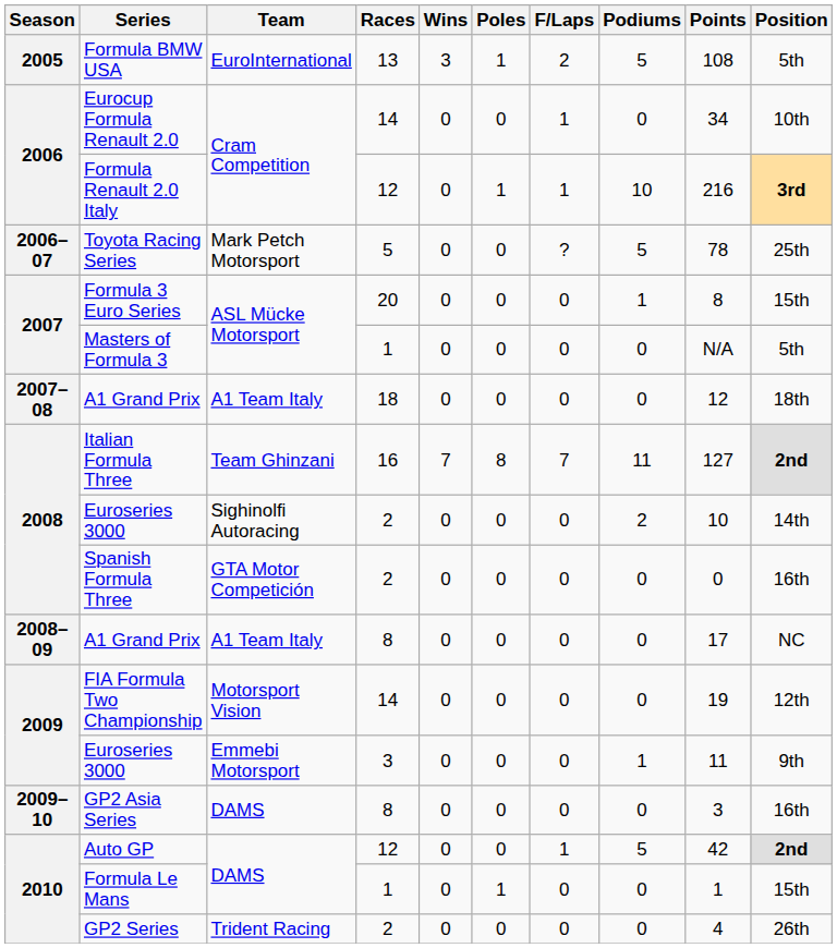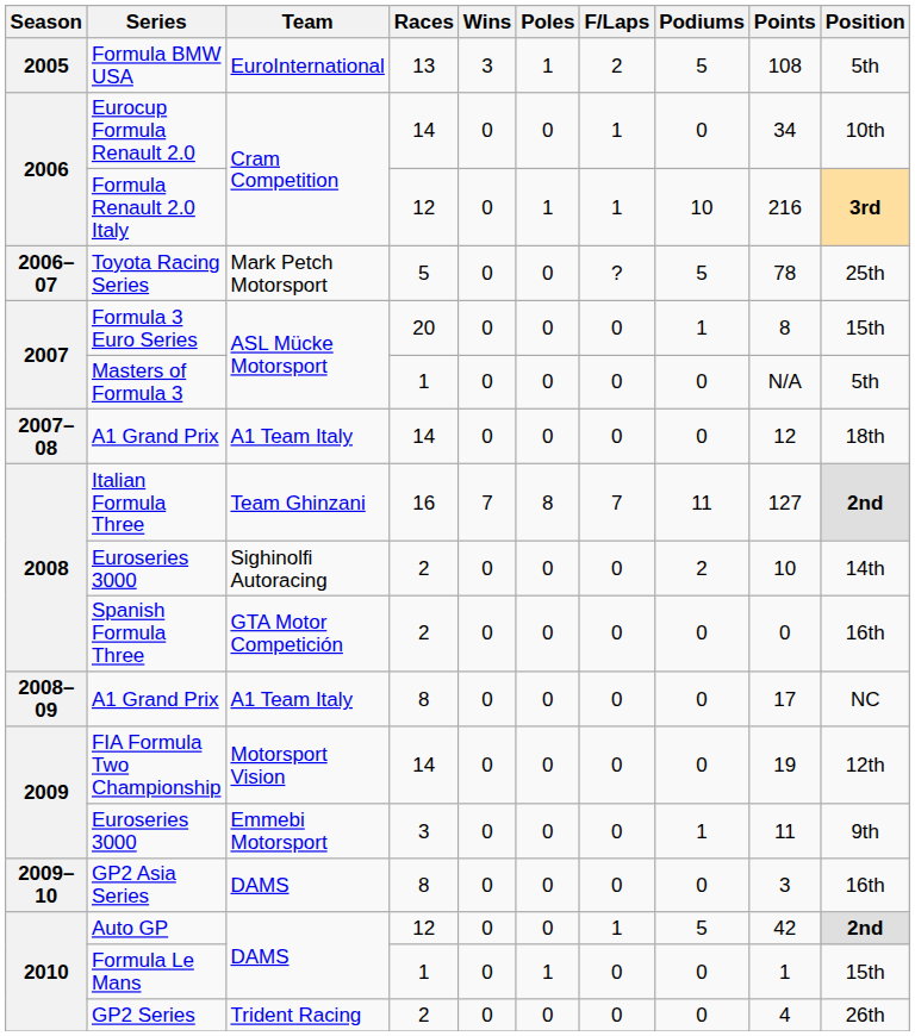 <table class="wikitable" style="font-size: 90%; text-align:center">
 <tr>
 <th>Season</th>
 <th>Series</th>
 <th>Team</th>
 <th>Races</th>
 <th>Wins</th>
 <th>Poles</th>
 <th>F/Laps</th>
 <th>Podiums</th>
 <th>Points</th>
 <th>Position</th>
 </tr>
 <tr>
 <th>2005</th>
 <td align=left><a href='#'>Formula BMW USA</a></td>
 <td align=left><a href='#'>EuroInternational</a></td>
 <td>13</td>
 <td>3</td>
 <td>1</td>
 <td>2</td>
 <td>5</td>
 <td>108</td>
 <td>5th</td>
 </tr>
 <tr>
 <th rowspan=2>2006</th>
 <td align=left><a href='#'>Eurocup Formula Renault 2.0</a></td>
 <td align=left rowspan=2><a href='#'>Cram Competition</a></td>
 <td>14</td>
 <td>0</td>
 <td>0</td>
 <td>1</td>
 <td>0</td>
 <td>34</td>
 <td>10th</td>
 </tr>
 <tr>
 <td align=left><a href='#'>Formula Renault 2.0 Italy</a></td>
 <td>12</td>
 <td>0</td>
 <td>1</td>
 <td>1</td>
 <td>10</td>
 <td>216</td>
 <td style="background:#ffdf9f;"><strong>3rd</strong></td>
 </tr>
 <tr>
 <th>2006–07</th>
 <td align=left><a href='#'>Toyota Racing Series</a></td>
 <td align=left>Mark Petch Motorsport</td>
 <td>5</td>
 <td>0</td>
 <td>0</td>
 <td>?</td>
 <td>5</td>
 <td>78</td>
 <td>25th</td>
 </tr>
 <tr>
 <th rowspan=2>2007</th>
 <td align=left><a href='#'>Formula 3 Euro Series</a></td>
 <td align=left rowspan=2><a href='#'>ASL Mücke Motorsport</a></td>
 <td>20</td>
 <td>0</td>
 <td>0</td>
 <td>0</td>
 <td>1</td>
 <td>8</td>
 <td>15th</td>
 </tr>
 <tr>
 <td align=left><a href='#'>Masters of Formula 3</a></td>
 <td>1</td>
 <td>0</td>
 <td>0</td>
 <td>0</td>
 <td>0</td>
 <td>N/A</td>
 <td>5th</td>
 </tr>
 <tr>
 <th>2007–08</th>
 <td align=left><a href='#'>A1 Grand Prix</a></td>
 <td align=left><a href='#'>A1 Team Italy</a></td>
-<td>18</td>
+<td>14</td>
 <td>0</td>
 <td>0</td>
 <td>0</td>
 <td>0</td>
 <td>12</td>
 <td>18th</td>
 </tr>
 <tr>
 <th rowspan=3>2008</th>
 <td align=left><a href='#'>Italian Formula Three</a></td>
 <td align=left><a href='#'>Team Ghinzani</a></td>
 <td>16</td>
 <td>7</td>
 <td>8</td>
 <td>7</td>
 <td>11</td>
 <td>127</td>
 <td style="background:#dfdfdf;"><strong>2nd</strong></td>
 </tr>
 <tr>
 <td align=left><a href='#'>Euroseries 3000</a></td>
 <td align=left>Sighinolfi Autoracing</td>
 <td>2</td>
 <td>0</td>
 <td>0</td>
 <td>0</td>
 <td>2</td>
 <td>10</td>
 <td>14th</td>
 </tr>
 <tr>
 <td align=left><a href='#'>Spanish Formula Three</a></td>
 <td align=left><a href='#'>GTA Motor Competición</a></td>
 <td>2</td>
 <td>0</td>
 <td>0</td>
 <td>0</td>
 <td>0</td>
 <td>0</td>
 <td>16th</td>
 </tr>
 <tr>
 <th>2008–09</th>
 <td align=left><a href='#'>A1 Grand Prix</a></td>
 <td align=left><a href='#'>A1 Team Italy</a></td>
 <td>8</td>
 <td>0</td>
 <td>0</td>
 <td>0</td>
 <td>0</td>
 <td>17</td>
 <td>NC</td>
 </tr>
 <tr>
 <th rowspan=2>2009</th>
 <td align=left><a href='#'>FIA Formula Two Championship</a></td>
 <td align=left><a href='#'>Motorsport Vision</a></td>
 <td>14</td>
 <td>0</td>
 <td>0</td>
 <td>0</td>
 <td>0</td>
 <td>19</td>
 <td>12th</td>
 </tr>
 <tr>
 <td align=left><a href='#'>Euroseries 3000</a></td>
 <td align=left><a href='#'>Emmebi Motorsport</a></td>
 <td>3</td>
 <td>0</td>
 <td>0</td>
 <td>0</td>
 <td>1</td>
 <td>11</td>
 <td>9th</td>
 </tr>
 <tr>
 <th>2009–10</th>
 <td align=left><a href='#'>GP2 Asia Series</a></td>
 <td align=left><a href='#'>DAMS</a></td>
 <td>8</td>
 <td>0</td>
 <td>0</td>
 <td>0</td>
 <td>0</td>
 <td>3</td>
 <td>16th</td>
 </tr>
 <tr>
 <th rowspan=3>2010</th>
 <td align=left><a href='#'>Auto GP</a></td>
 <td align=left rowspan=2><a href='#'>DAMS</a></td>
 <td>12</td>
 <td>0</td>
 <td>0</td>
 <td>1</td>
 <td>5</td>
 <td>42</td>
 <td style="background:#DFDFDF;"><strong>2nd</strong></td>
 </tr>
 <tr>
 <td align=left><a href='#'>Formula Le Mans</a></td>
 <td>1</td>
 <td>0</td>
 <td>1</td>
 <td>0</td>
 <td>0</td>
 <td>1</td>
 <td>15th</td>
 </tr>
 <tr>
 <td align=left><a href='#'>GP2 Series</a></td>
 <td align=left><a href='#'>Trident Racing</a></td>
 <td>2</td>
 <td>0</td>
 <td>0</td>
 <td>0</td>
 <td>0</td>
 <td>4</td>
 <td>26th</td>
 </tr>
 </table>
